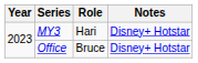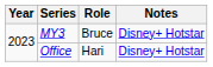 <table class="wikitable sortable">
 <tr>
 <th>Year</th>
 <th>Series</th>
 <th>Role</th>
 <th>Notes</th>
 </tr>
 <tr>
 <td rowspan="2">2023</td>
 <td><em><a href='#'>MY3</a></em></td>
-<td>Hari</td>
+<td>Bruce</td>
 <td><a href='#'>Disney+ Hotstar</a></td>
 </tr>
 <tr>
 <td><em><a href='#'>Office</a></em></td>
-<td>Bruce</td>
+<td>Hari</td>
 <td><a href='#'>Disney+ Hotstar</a></td>
 </tr>
 </table>
